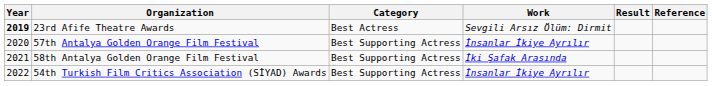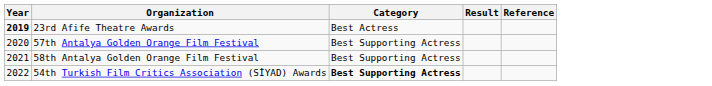 <table class="wikitable">
 <tr>
 <th>Year</th>
 <th>Organization</th>
 <th>Category</th>
-<th>Work</th>
 <th>Result</th>
 <th>Reference</th>
 </tr>
 <tr>
 <td><strong>2019</strong></td>
 <td>23rd Afife Theatre Awards</td>
 <td>Best Actress</td>
-<td><em>Sevgili Arsız Ölüm: Dirmit</em></td>
 <td></td>
 <td></td>
 </tr>
 <tr>
 <td>2020</td>
 <td>57th <a href='#'>Antalya Golden Orange Film Festival</a></td>
 <td>Best Supporting Actress</td>
-<td><em><a href='#'>İnsanlar İkiye Ayrılır</a> </em></td>
 <td></td>
 <td></td>
 </tr>
 <tr>
 <td>2021</td>
 <td>58th Antalya Golden Orange Film Festival</td>
 <td>Best Supporting Actress</td>
-<td><em><a href='#'>İki Şafak Arasında</a> </em></td>
 <td></td>
 <td></td>
 </tr>
 <tr>
 <td>2022</td>
 <td>54th <a href='#'>Turkish Film Critics Association</a> (SİYAD) Awards</td>
-<td>Best Supporting Actress</td>
-<td><em><a href='#'>İnsanlar İkiye Ayrılır</a> </em></td>
+<td><strong>Best Supporting Actress</strong></td>
 <td></td>
 <td></td>
 </tr>
 </table>
